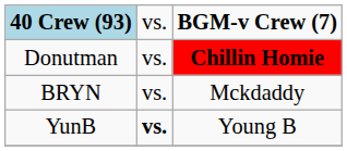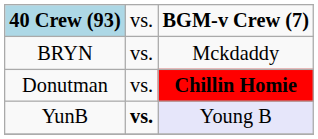 <table class="wikitable" border="2" style="text-align:center">
 <tr>
 <td style="background:lightblue"><strong>40 Crew (93)</strong></td>
 <td>vs.</td>
 <td><strong>BGM-v Crew (7)</strong></td>
 </tr>
 <tr>
+<td>BRYN</td>
+<td>vs.</td>
+<td>Mckdaddy</td>
+</tr>
+<tr>
 <td>Donutman</td>
 <td>vs.</td>
 <td style="background:red"><strong>Chillin Homie</strong></td>
 </tr>
 <tr>
-<td>BRYN</td>
-<td>vs.</td>
-<td>Mckdaddy</td>
-</tr>
-<tr>
 <td>YunB</td>
 <td><strong>vs.</strong></td>
-<td>Young B</td>
+<td style="background: lavender;">Young B</td>
 </tr>
 <tr>
 </tr>
 </table>
